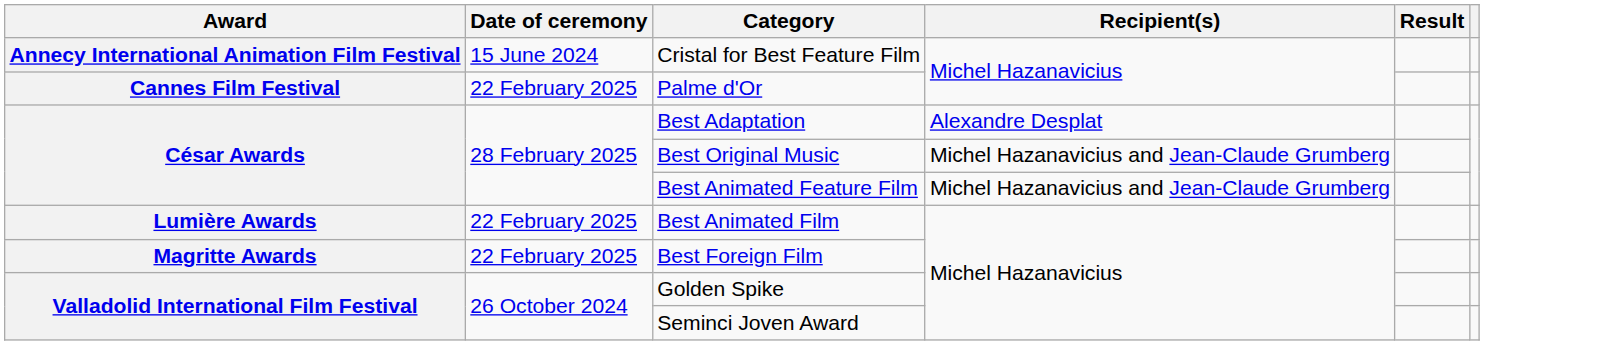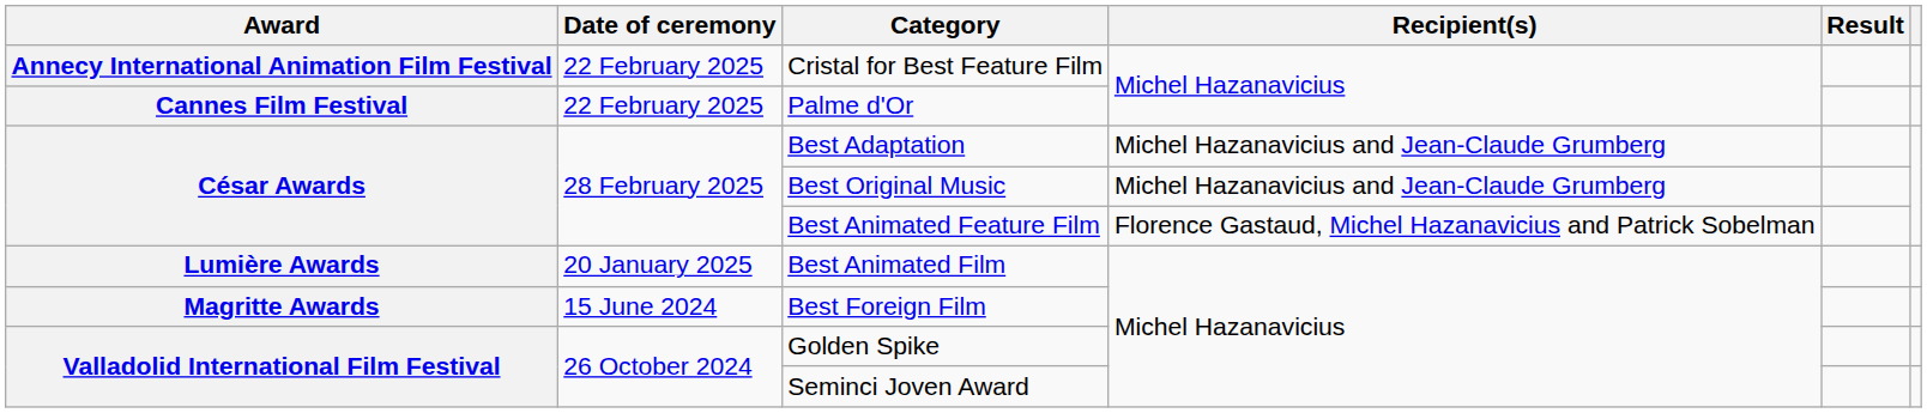 <table class="wikitable sortable plainrowheaders">
 <tr>
 <th scope="col">Award</th>
 <th scope="col">Date of ceremony</th>
 <th scope="col">Category</th>
 <th scope="col">Recipient(s)</th>
 <th scope="col">Result</th>
 <th scope="col" class="unsortable"></th>
 </tr>
 <tr>
 <th scope="row"><a href='#'>Annecy International Animation Film Festival</a></th>
-<td><a href='#'>15 June 2024</a></td>
+<td><a href='#'>22 February 2025</a></td>
 <td>Cristal for Best Feature Film</td>
 <td rowspan="2"><a href='#'>Michel Hazanavicius</a></td>
 <td></td>
 <td align="center"></td>
 </tr>
 <tr>
 <th scope="row"><a href='#'>Cannes Film Festival</a></th>
 <td><a href='#'>22 February 2025</a></td>
 <td><a href='#'>Palme d'Or</a></td>
 <td></td>
 <td align="center"></td>
 </tr>
 <tr>
 <th rowspan="3" scope="row"><a href='#'>César Awards</a></th>
 <td rowspan="3"><a href='#'>28 February 2025</a></td>
 <td><a href='#'>Best Adaptation</a></td>
-<td><a href='#'>Alexandre Desplat</a></td>
+<td>Michel Hazanavicius and <a href='#'>Jean-Claude Grumberg</a></td>
 <td></td>
 <td align="center" rowspan="3"></td>
 </tr>
 <tr>
 <td><a href='#'>Best Original Music</a></td>
 <td>Michel Hazanavicius and <a href='#'>Jean-Claude Grumberg</a></td>
 <td></td>
 </tr>
 <tr>
 <td><a href='#'>Best Animated Feature Film</a></td>
-<td>Michel Hazanavicius and <a href='#'>Jean-Claude Grumberg</a></td>
+<td>Florence Gastaud, <a href='#'>Michel Hazanavicius</a> and Patrick Sobelman</td>
 <td></td>
 </tr>
 <tr>
 <th scope="row"><a href='#'>Lumière Awards</a></th>
-<td><a href='#'>22 February 2025</a></td>
+<td><a href='#'>20 January 2025</a></td>
 <td><a href='#'>Best Animated Film</a></td>
 <td rowspan="4">Michel Hazanavicius</td>
 <td></td>
 <td align="center"></td>
 </tr>
 <tr>
 <th scope="row"><a href='#'>Magritte Awards</a></th>
-<td><a href='#'>22 February 2025</a></td>
+<td><a href='#'>15 June 2024</a></td>
 <td><a href='#'>Best Foreign Film</a></td>
 <td></td>
 <td align="center"></td>
 </tr>
 <tr>
 <th rowspan="2" scope="row"><a href='#'>Valladolid International Film Festival</a></th>
 <td rowspan="2"><a href='#'>26 October 2024</a></td>
 <td>Golden Spike</td>
 <td></td>
 <td align="center"></td>
 </tr>
 <tr>
 <td>Seminci Joven Award</td>
 <td></td>
 <td align="center"></td>
 </tr>
 </table>
